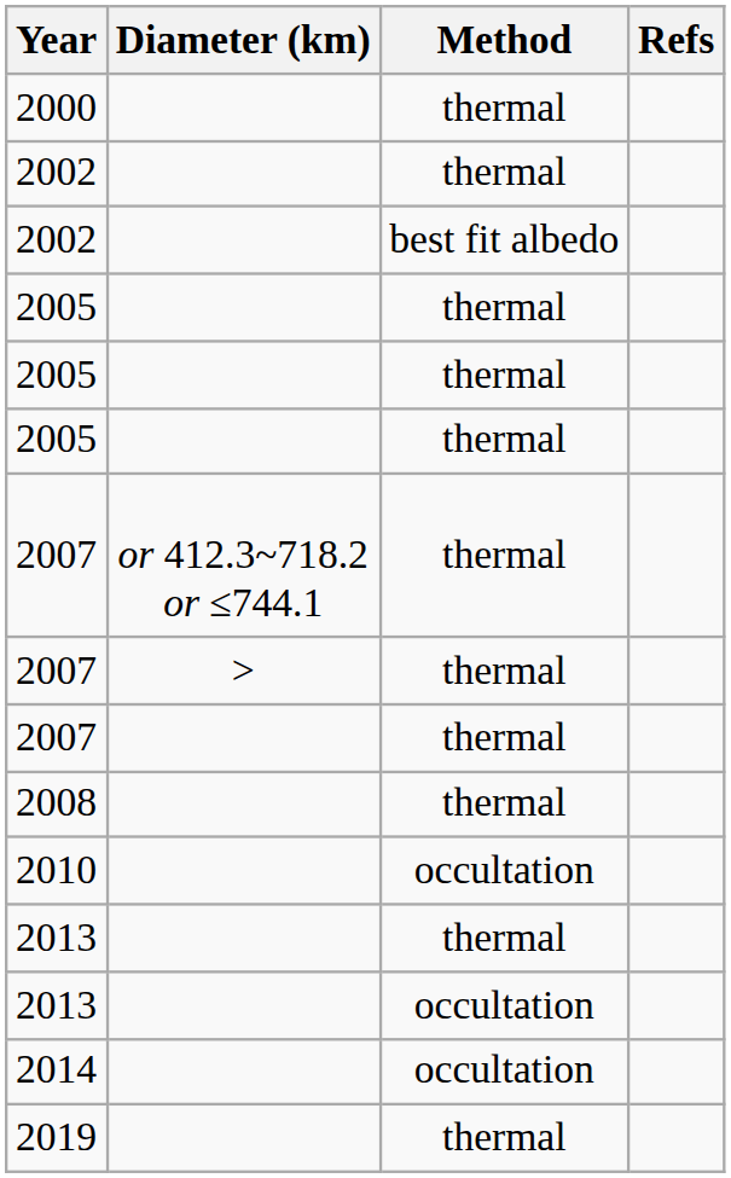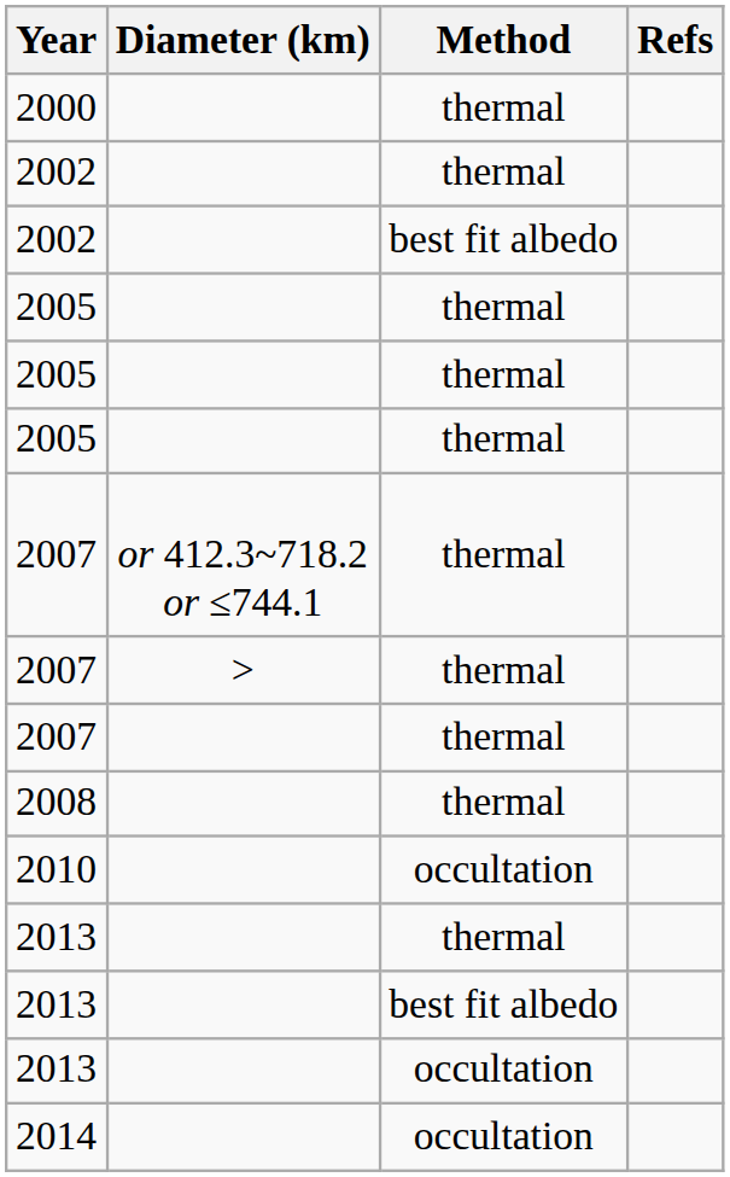 <table class="wikitable floatleft" style="text-align: center; font-size: 0.9em; margin-right: 12px;">
 <tr>
 <th>Year</th>
 <th>Diameter (km)</th>
 <th>Method</th>
 <th>Refs</th>
 </tr>
 <tr>
 <td>2000</td>
 <td></td>
 <td>thermal</td>
 <td></td>
 </tr>
 <tr>
 <td>2002</td>
 <td></td>
 <td>thermal</td>
 <td></td>
 </tr>
 <tr>
 <td>2002</td>
 <td></td>
 <td>best fit albedo</td>
 <td></td>
 </tr>
 <tr>
 <td>2005</td>
 <td></td>
 <td>thermal</td>
 <td></td>
 </tr>
 <tr>
 <td>2005</td>
 <td></td>
 <td>thermal</td>
 <td></td>
 </tr>
 <tr>
 <td>2005</td>
 <td></td>
 <td>thermal</td>
 <td></td>
 </tr>
 <tr>
 <td>2007</td>
 <td><br><em>or</em> 412.3~718.2<br><em>or</em> ≤744.1</td>
 <td>thermal<br></td>
 <td></td>
 </tr>
 <tr>
 <td>2007</td>
 <td>></td>
 <td>thermal<br></td>
 <td></td>
 </tr>
 <tr>
 <td>2007</td>
 <td></td>
 <td>thermal<br></td>
 <td></td>
 </tr>
 <tr>
 <td>2008</td>
 <td></td>
 <td>thermal</td>
 <td></td>
 </tr>
 <tr>
 <td>2010</td>
 <td><br></td>
 <td>occultation</td>
 <td></td>
 </tr>
 <tr>
 <td>2013</td>
 <td></td>
 <td>thermal</td>
 <td></td>
 </tr>
 <tr>
 <td>2013</td>
 <td></td>
+<td>best fit albedo</td>
+<td></td>
+</tr>
+<tr>
+<td>2013</td>
+<td></td>
 <td>occultation</td>
 <td></td>
 </tr>
 <tr>
 <td>2014</td>
 <td> </td>
 <td>occultation</td>
 <td></td>
 </tr>
-<tr>
-<td>2019</td>
-<td></td>
-<td>thermal</td>
-<td></td>
-</tr>
 </table>
